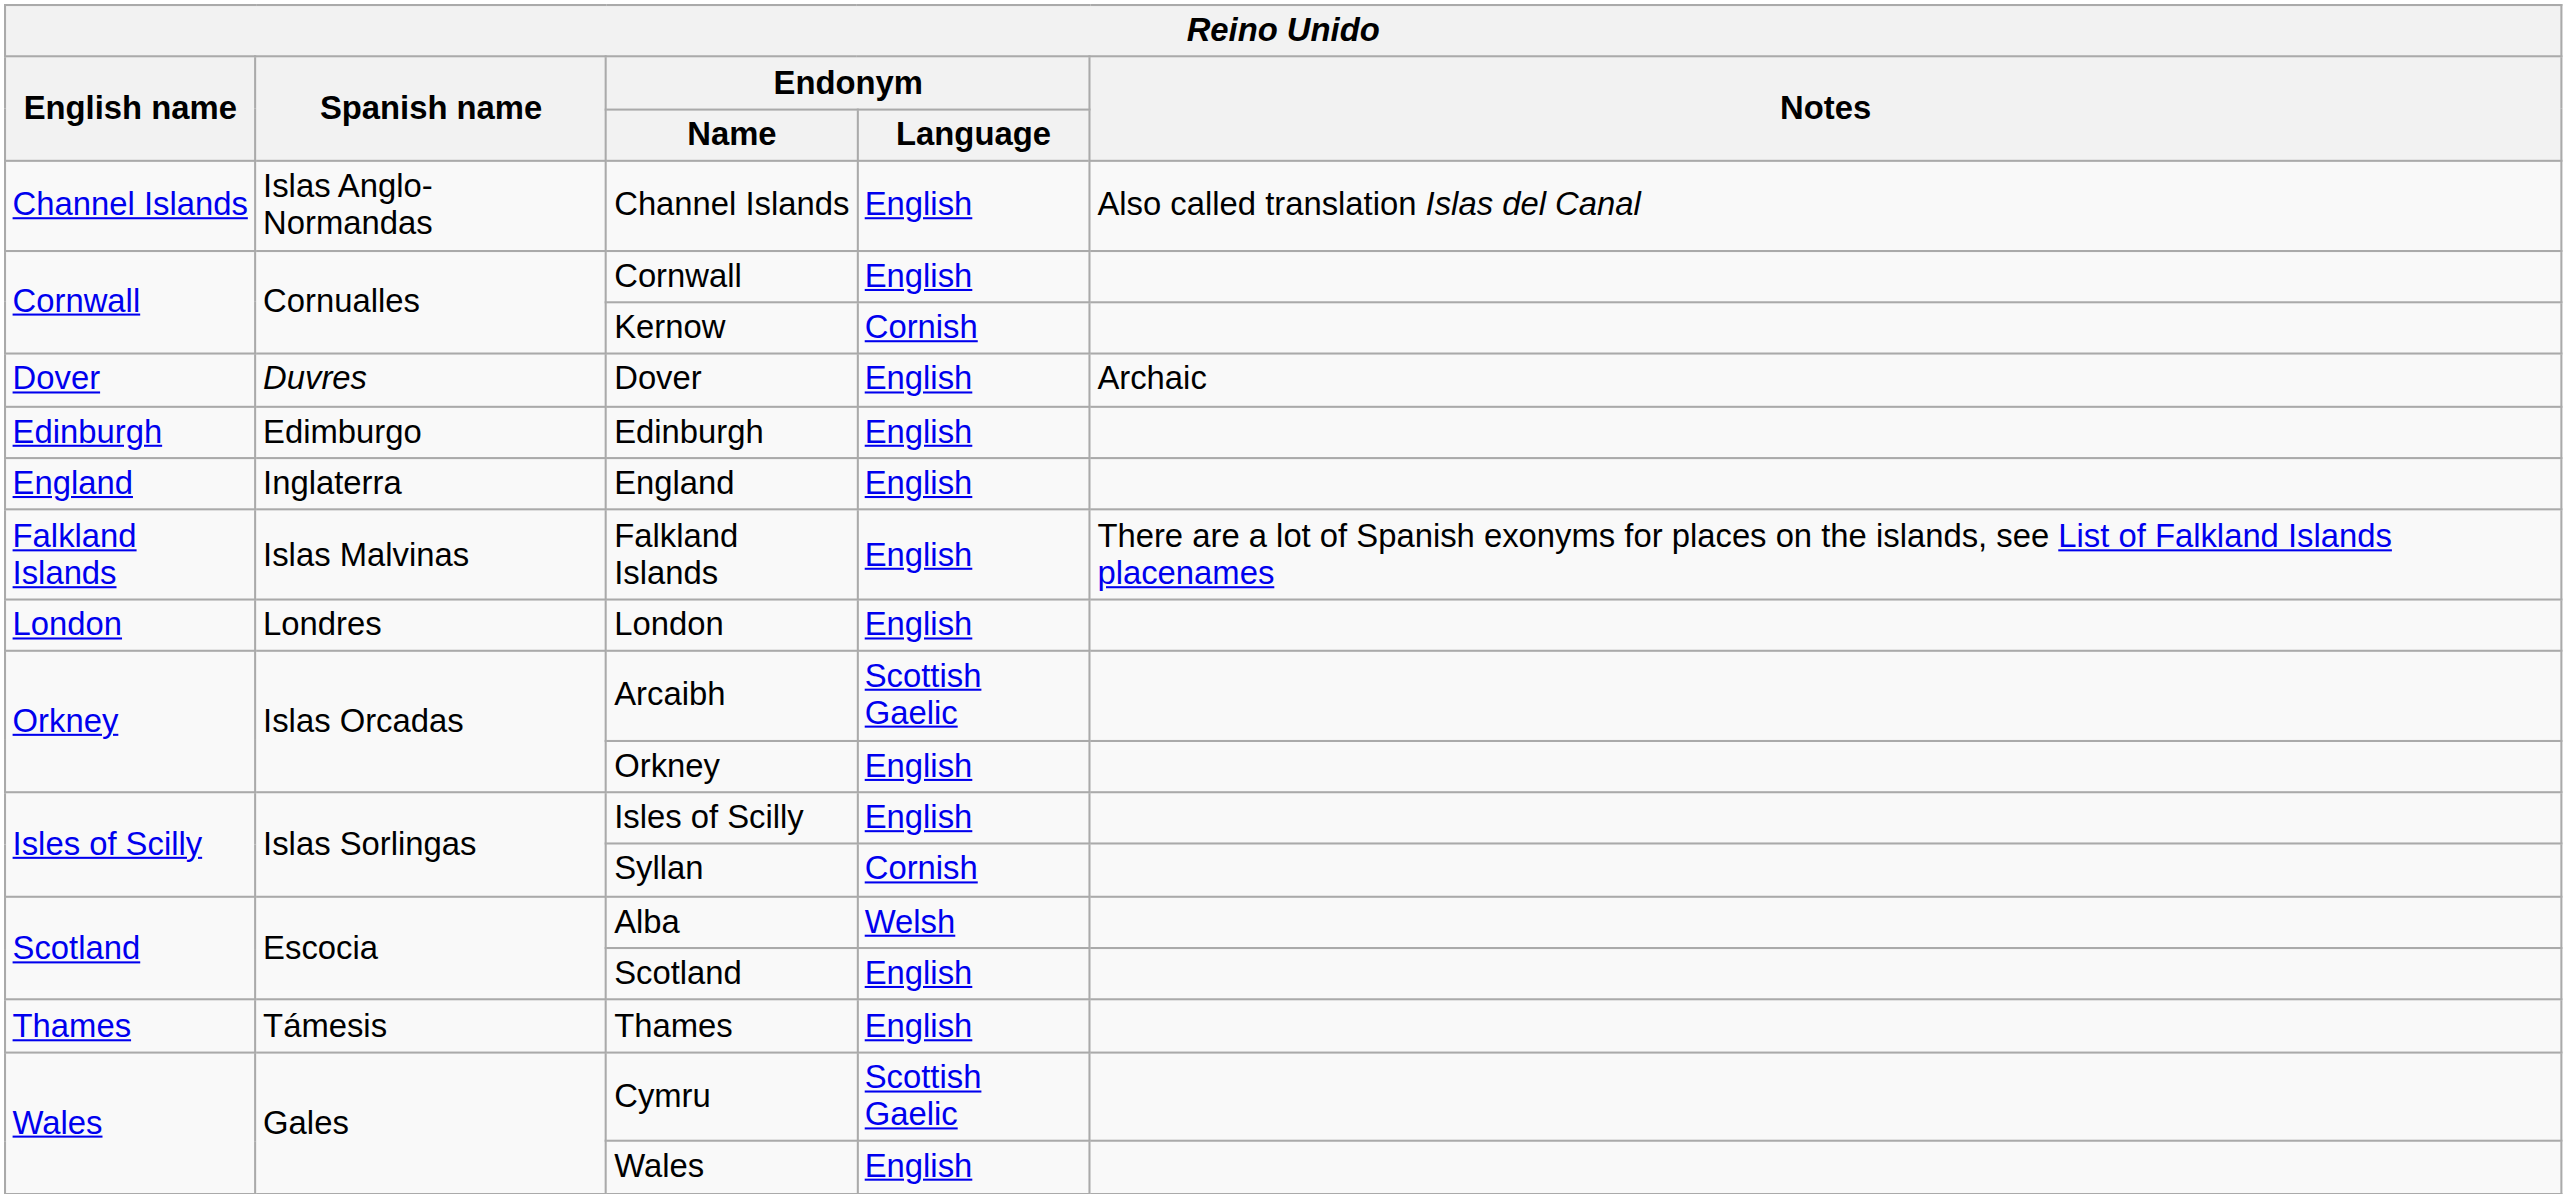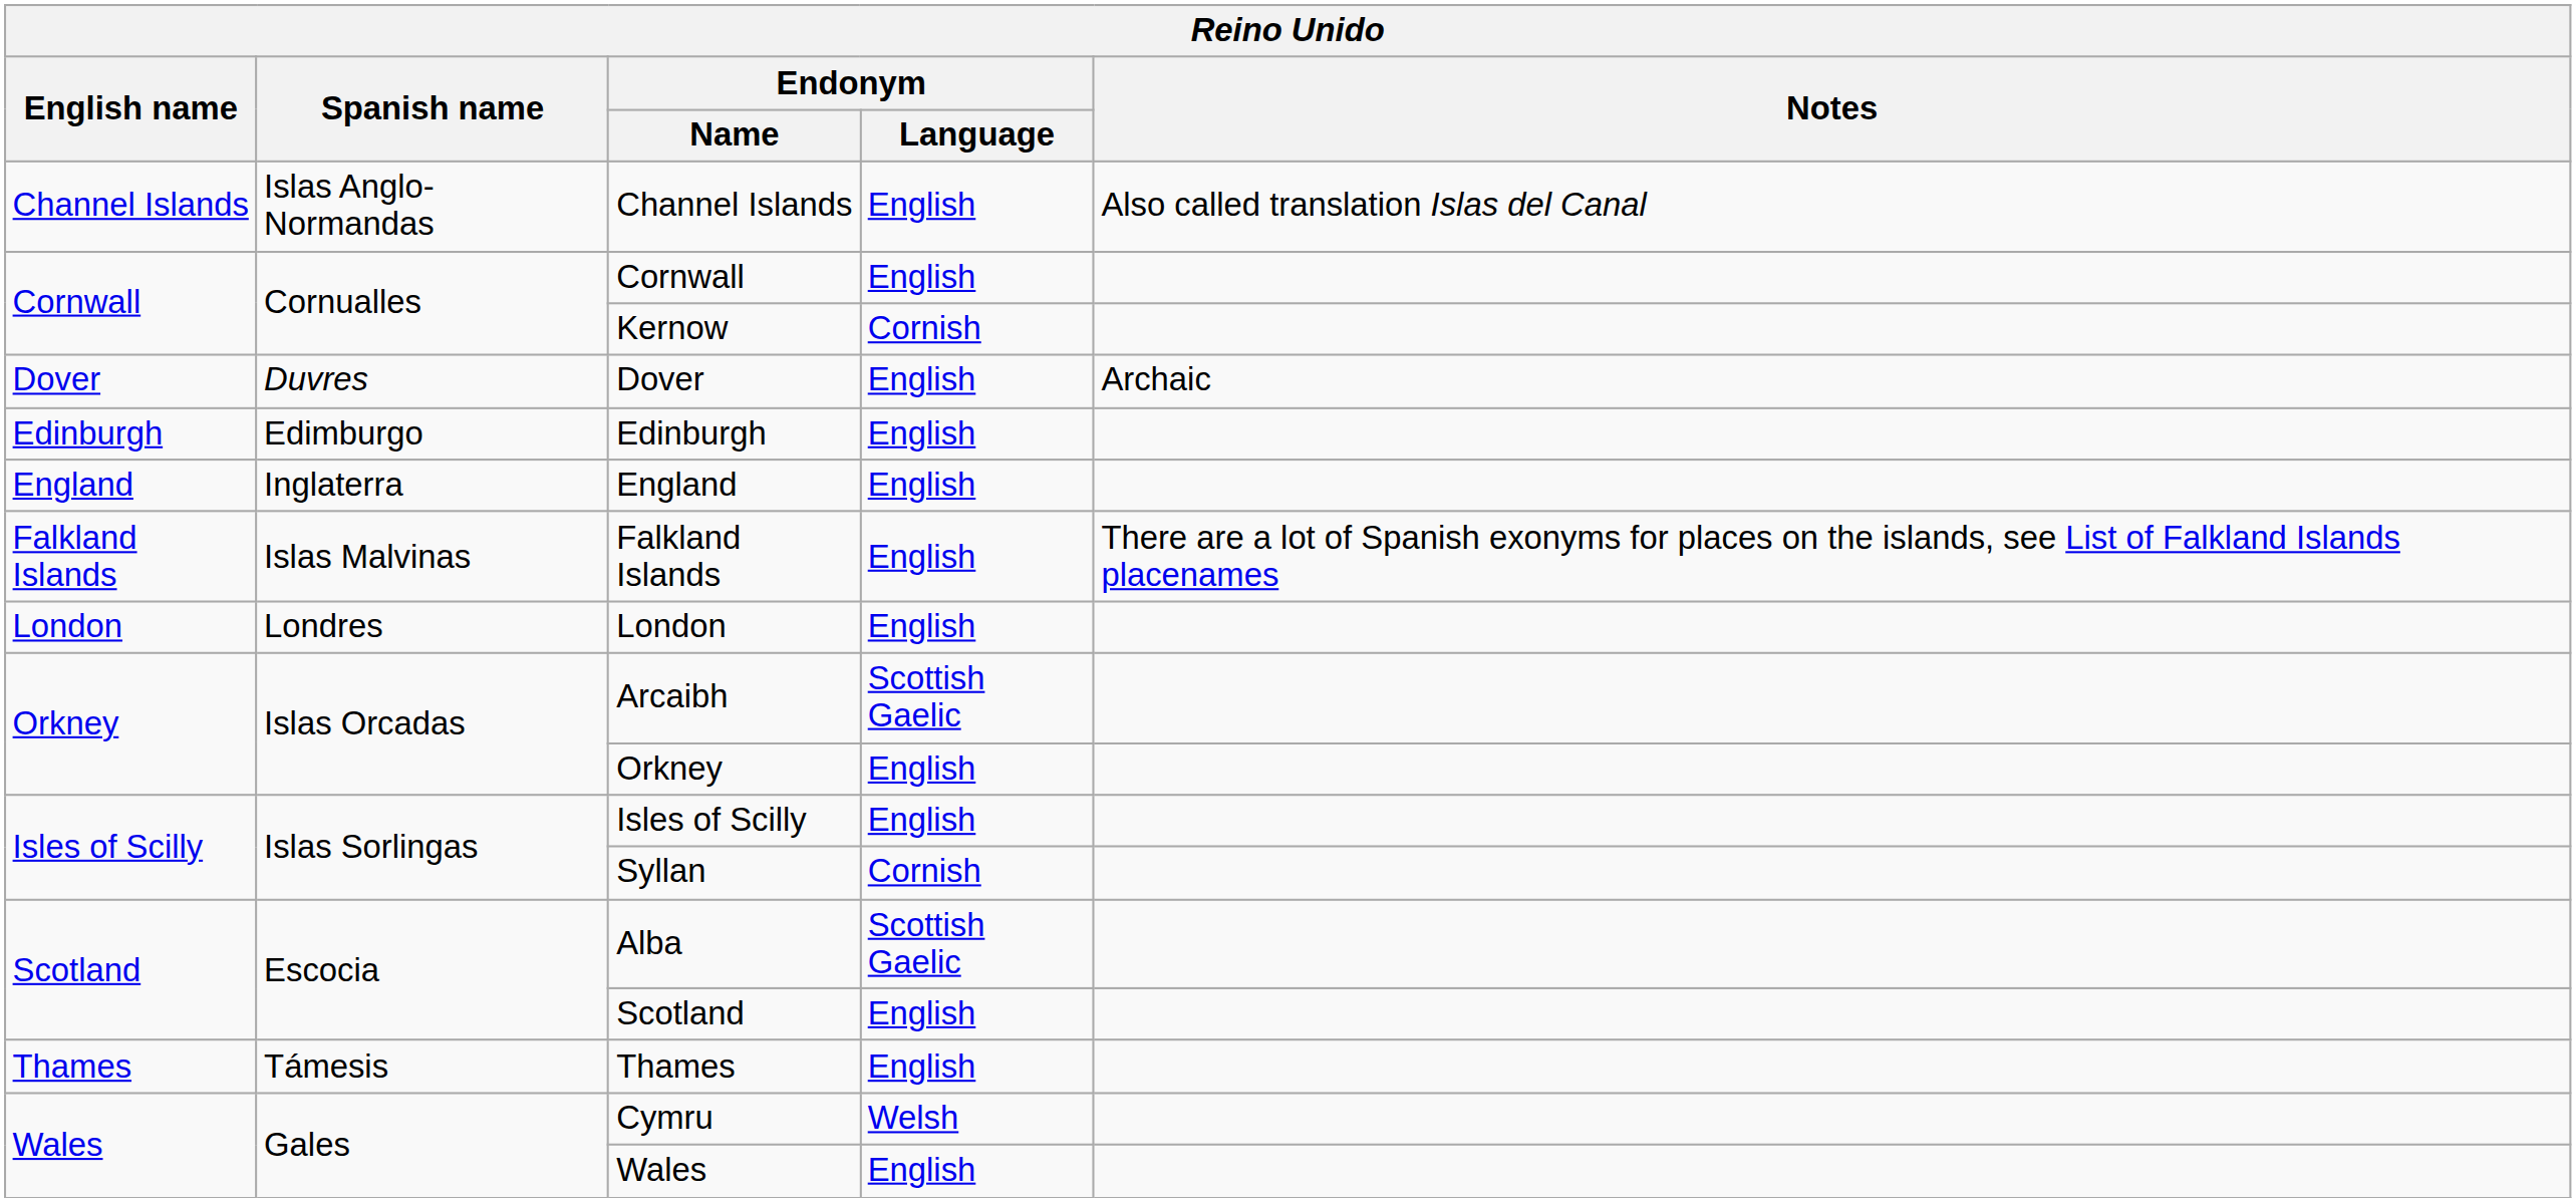 <table class="wikitable sortable">
 <tr>
 <th colspan="5"> <em>Reino Unido</em></th>
 </tr>
 <tr>
 <th rowspan="2">English name</th>
 <th rowspan="2">Spanish name</th>
 <th colspan="2">Endonym</th>
 <th rowspan="2">Notes</th>
 </tr>
 <tr>
 <th>Name</th>
 <th>Language</th>
 </tr>
 <tr>
 <td><a href='#'>Channel Islands</a></td>
 <td>Islas Anglo-Normandas</td>
 <td>Channel Islands</td>
 <td><a href='#'>English</a></td>
 <td>Also called translation <em>Islas del Canal</em></td>
 </tr>
 <tr>
 <td rowspan="2"><a href='#'>Cornwall</a></td>
 <td rowspan="2">Cornualles</td>
 <td>Cornwall</td>
 <td><a href='#'>English</a></td>
 <td></td>
 </tr>
 <tr>
 <td>Kernow</td>
 <td><a href='#'>Cornish</a></td>
 <td></td>
 </tr>
 <tr>
 <td><a href='#'>Dover</a></td>
 <td><em>Duvres</em></td>
 <td>Dover</td>
 <td><a href='#'>English</a></td>
 <td>Archaic</td>
 </tr>
 <tr>
 <td><a href='#'>Edinburgh</a></td>
 <td>Edimburgo</td>
 <td>Edinburgh</td>
 <td><a href='#'>English</a></td>
 <td></td>
 </tr>
 <tr>
 <td><a href='#'>England</a></td>
 <td>Inglaterra</td>
 <td>England</td>
 <td><a href='#'>English</a></td>
 <td></td>
 </tr>
 <tr>
 <td><a href='#'>Falkland Islands</a></td>
 <td>Islas Malvinas</td>
 <td>Falkland Islands</td>
 <td><a href='#'>English</a></td>
 <td>There are a lot of Spanish exonyms for places on the islands, see <a href='#'>List of Falkland Islands placenames</a></td>
 </tr>
 <tr>
 <td><a href='#'>London</a></td>
 <td>Londres</td>
 <td>London</td>
 <td><a href='#'>English</a></td>
 <td></td>
 </tr>
 <tr>
 <td rowspan="2"><a href='#'>Orkney</a></td>
 <td rowspan="2">Islas Orcadas</td>
 <td>Arcaibh</td>
 <td><a href='#'>Scottish Gaelic</a></td>
 <td></td>
 </tr>
 <tr>
 <td>Orkney</td>
 <td><a href='#'>English</a></td>
 <td></td>
 </tr>
 <tr>
 <td rowspan="2"><a href='#'>Isles of Scilly</a></td>
 <td rowspan="2">Islas Sorlingas</td>
 <td>Isles of Scilly</td>
 <td><a href='#'>English</a></td>
 <td></td>
 </tr>
 <tr>
 <td>Syllan</td>
 <td><a href='#'>Cornish</a></td>
 <td></td>
 </tr>
 <tr>
 <td rowspan="2"><a href='#'>Scotland</a></td>
 <td rowspan="2">Escocia</td>
 <td>Alba</td>
-<td><a href='#'>Welsh</a></td>
+<td><a href='#'>Scottish Gaelic</a></td>
 <td></td>
 </tr>
 <tr>
 <td>Scotland</td>
 <td><a href='#'>English</a></td>
 <td></td>
 </tr>
 <tr>
 <td><a href='#'>Thames</a></td>
 <td>Támesis</td>
 <td>Thames</td>
 <td><a href='#'>English</a></td>
 <td></td>
 </tr>
 <tr>
 <td rowspan="2"><a href='#'>Wales</a></td>
 <td rowspan="2">Gales</td>
 <td>Cymru</td>
-<td><a href='#'>Scottish Gaelic</a></td>
+<td><a href='#'>Welsh</a></td>
 <td></td>
 </tr>
 <tr>
 <td>Wales</td>
 <td><a href='#'>English</a></td>
 <td></td>
 </tr>
 </table>
